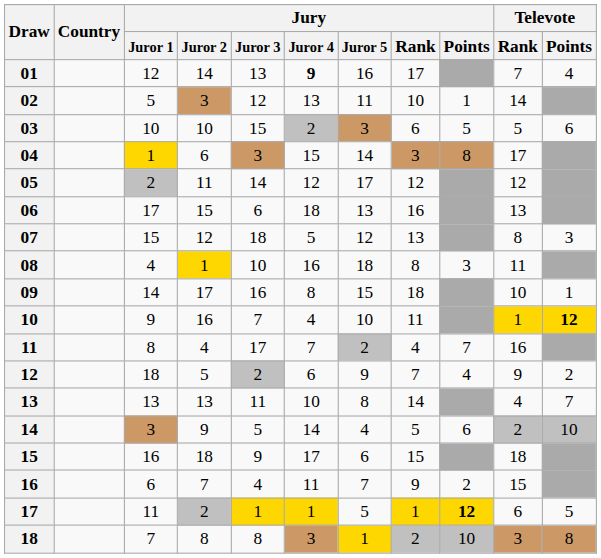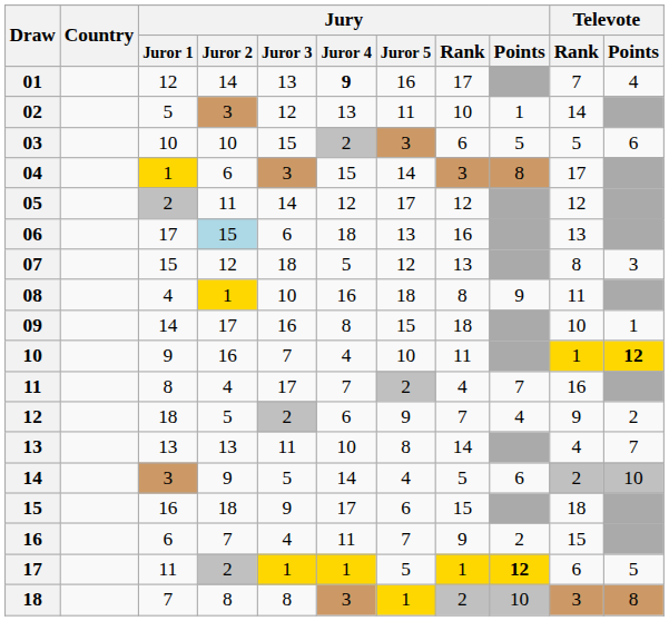 <table class="sortable wikitable collapsible plainrowheaders" style="text-align:center;">
 <tr>
 </tr>
 <tr>
 <th scope="col" rowspan="2">Draw</th>
 <th scope="col" rowspan="2">Country</th>
 <th scope="col" colspan="7">Jury</th>
 <th scope="col" colspan="2">Televote</th>
 </tr>
 <tr>
 <th scope="col"><small>Juror 1</small></th>
 <th scope="col"><small>Juror 2</small></th>
 <th scope="col"><small>Juror 3</small></th>
 <th scope="col"><small>Juror 4</small></th>
 <th scope="col"><small>Juror 5</small></th>
 <th scope="col">Rank</th>
 <th scope="col">Points</th>
 <th scope="col">Rank</th>
 <th scope="col">Points</th>
 </tr>
 <tr>
 <th scope="row" style="text-align:center;">01</th>
 <td style="text-align:left;"></td>
 <td>12</td>
 <td>14</td>
 <td>13</td>
 <td><strong>9</strong></td>
 <td>16</td>
 <td>17</td>
 <td style="background:#AAAAAA;"></td>
 <td>7</td>
 <td>4</td>
 </tr>
 <tr>
 <th scope="row" style="text-align:center;">02</th>
 <td style="text-align:left;"></td>
 <td>5</td>
 <td style="background:#CC9966;">3</td>
 <td>12</td>
 <td>13</td>
 <td>11</td>
 <td>10</td>
 <td>1</td>
 <td>14</td>
 <td style="background:#AAAAAA;"></td>
 </tr>
 <tr>
 <th scope="row" style="text-align:center;">03</th>
 <td style="text-align:left;"></td>
 <td>10</td>
 <td>10</td>
 <td>15</td>
 <td style="background:silver;">2</td>
 <td style="background:#CC9966;">3</td>
 <td>6</td>
 <td>5</td>
 <td>5</td>
 <td>6</td>
 </tr>
 <tr>
 <th scope="row" style="text-align:center;">04</th>
 <td style="text-align:left;"></td>
 <td style="background:gold;">1</td>
 <td>6</td>
 <td style="background:#CC9966;">3</td>
 <td>15</td>
 <td>14</td>
 <td style="background:#CC9966;">3</td>
 <td style="background:#CC9966;">8</td>
 <td>17</td>
 <td style="background:#AAAAAA;"></td>
 </tr>
 <tr>
 <th scope="row" style="text-align:center;">05</th>
 <td style="text-align:left;"></td>
 <td style="background:silver;">2</td>
 <td>11</td>
 <td>14</td>
 <td>12</td>
 <td>17</td>
 <td>12</td>
 <td style="background:#AAAAAA;"></td>
 <td>12</td>
 <td style="background:#AAAAAA;"></td>
 </tr>
 <tr>
 <th scope="row" style="text-align:center;">06</th>
 <td style="text-align:left;"></td>
 <td>17</td>
-<td>15</td>
+<td style="background: lightblue;">15</td>
 <td>6</td>
 <td>18</td>
 <td>13</td>
 <td>16</td>
 <td style="background:#AAAAAA;"></td>
 <td>13</td>
 <td style="background:#AAAAAA;"></td>
 </tr>
 <tr>
 <th scope="row" style="text-align:center;">07</th>
 <td style="text-align:left;"></td>
 <td>15</td>
 <td>12</td>
 <td>18</td>
 <td>5</td>
 <td>12</td>
 <td>13</td>
 <td style="background:#AAAAAA;"></td>
 <td>8</td>
 <td>3</td>
 </tr>
 <tr>
 <th scope="row" style="text-align:center;">08</th>
 <td style="text-align:left;"></td>
 <td>4</td>
 <td style="background:gold;">1</td>
 <td>10</td>
 <td>16</td>
 <td>18</td>
 <td>8</td>
-<td>3</td>
+<td>9</td>
 <td>11</td>
 <td style="background:#AAAAAA;"></td>
 </tr>
 <tr>
 <th scope="row" style="text-align:center;">09</th>
 <td style="text-align:left;"></td>
 <td>14</td>
 <td>17</td>
 <td>16</td>
 <td>8</td>
 <td>15</td>
 <td>18</td>
 <td style="background:#AAAAAA;"></td>
 <td>10</td>
 <td>1</td>
 </tr>
 <tr>
 <th scope="row" style="text-align:center;">10</th>
 <td style="text-align:left;"></td>
 <td>9</td>
 <td>16</td>
 <td>7</td>
 <td>4</td>
 <td>10</td>
 <td>11</td>
 <td style="background:#AAAAAA;"></td>
 <td style="background:gold;">1</td>
 <td style="background:gold;"><strong>12</strong></td>
 </tr>
 <tr>
 <th scope="row" style="text-align:center;">11</th>
 <td style="text-align:left;"></td>
 <td>8</td>
 <td>4</td>
 <td>17</td>
 <td>7</td>
 <td style="background:silver;">2</td>
 <td>4</td>
 <td>7</td>
 <td>16</td>
 <td style="background:#AAAAAA;"></td>
 </tr>
 <tr>
 <th scope="row" style="text-align:center;">12</th>
 <td style="text-align:left;"></td>
 <td>18</td>
 <td>5</td>
 <td style="background:silver;">2</td>
 <td>6</td>
 <td>9</td>
 <td>7</td>
 <td>4</td>
 <td>9</td>
 <td>2</td>
 </tr>
 <tr>
 <th scope="row" style="text-align:center;">13</th>
 <td style="text-align:left;"></td>
 <td>13</td>
 <td>13</td>
 <td>11</td>
 <td>10</td>
 <td>8</td>
 <td>14</td>
 <td style="background:#AAAAAA;"></td>
 <td>4</td>
 <td>7</td>
 </tr>
 <tr>
 <th scope="row" style="text-align:center;">14</th>
 <td style="text-align:left;"></td>
 <td style="background:#CC9966;">3</td>
 <td>9</td>
 <td>5</td>
 <td>14</td>
 <td>4</td>
 <td>5</td>
 <td>6</td>
 <td style="background:silver;">2</td>
 <td style="background:silver;">10</td>
 </tr>
 <tr>
 <th scope="row" style="text-align:center;">15</th>
 <td style="text-align:left;"></td>
 <td>16</td>
 <td>18</td>
 <td>9</td>
 <td>17</td>
 <td>6</td>
 <td>15</td>
 <td style="background:#AAAAAA;"></td>
 <td>18</td>
 <td style="background:#AAAAAA;"></td>
 </tr>
 <tr>
 <th scope="row" style="text-align:center;">16</th>
 <td style="text-align:left;"></td>
 <td>6</td>
 <td>7</td>
 <td>4</td>
 <td>11</td>
 <td>7</td>
 <td>9</td>
 <td>2</td>
 <td>15</td>
 <td style="background:#AAAAAA;"></td>
 </tr>
 <tr>
 <th scope="row" style="text-align:center;">17</th>
 <td style="text-align:left;"></td>
 <td>11</td>
 <td style="background:silver;">2</td>
 <td style="background:gold;">1</td>
 <td style="background:gold;">1</td>
 <td>5</td>
 <td style="background:gold;">1</td>
 <td style="background:gold;"><strong>12</strong></td>
 <td>6</td>
 <td>5</td>
 </tr>
 <tr>
 <th scope="row" style="text-align:center;">18</th>
 <td style="text-align:left;"></td>
 <td>7</td>
 <td>8</td>
 <td>8</td>
 <td style="background:#CC9966;">3</td>
 <td style="background:gold;">1</td>
 <td style="background:silver;">2</td>
 <td style="background:silver;">10</td>
 <td style="background:#CC9966;">3</td>
 <td style="background:#CC9966;">8</td>
 </tr>
 </table>
